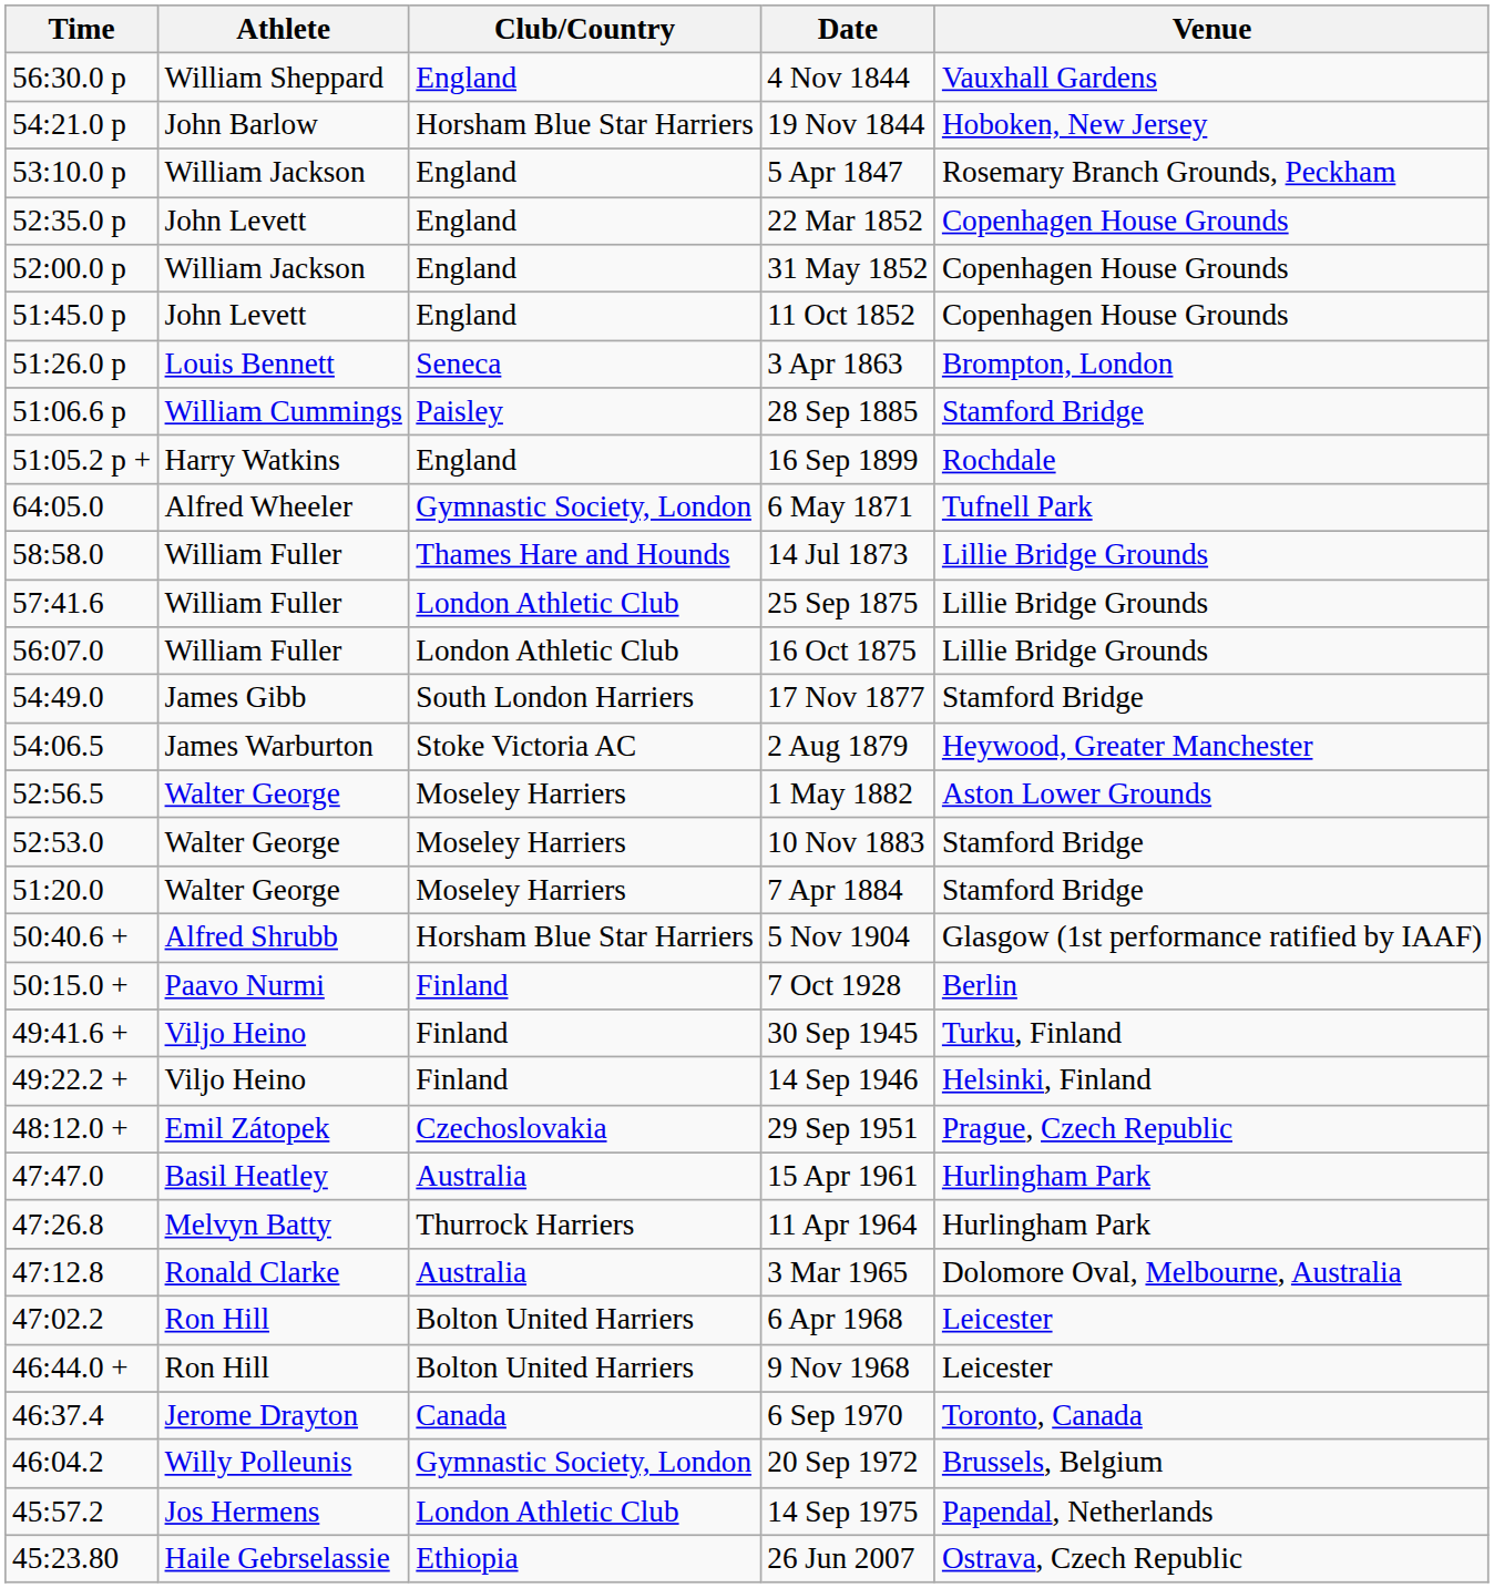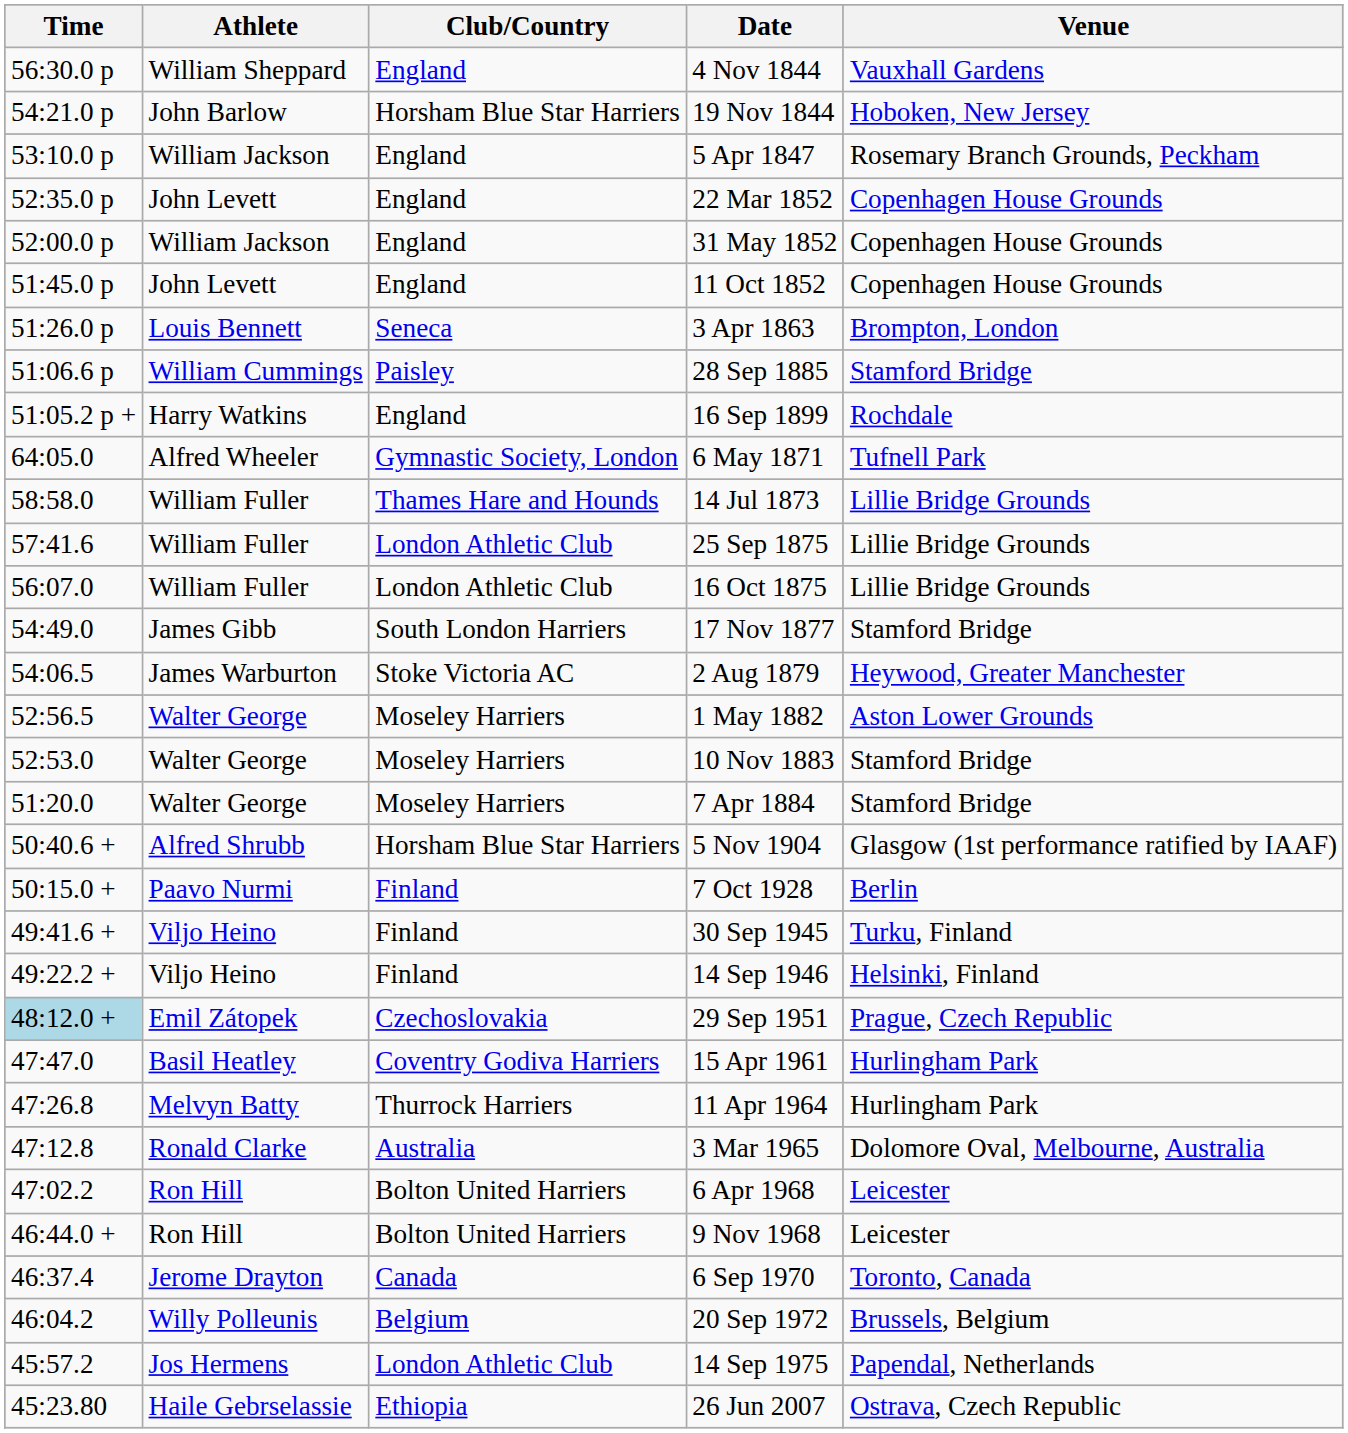 <table class="wikitable">
 <tr>
 <th>Time</th>
 <th>Athlete</th>
 <th>Club/Country</th>
 <th>Date</th>
 <th>Venue</th>
 </tr>
 <tr>
 <td>56:30.0 p</td>
 <td>William Sheppard</td>
 <td><a href='#'>England</a></td>
 <td>4 Nov 1844</td>
 <td><a href='#'>Vauxhall Gardens</a></td>
 </tr>
 <tr>
 <td>54:21.0 p</td>
 <td>John Barlow</td>
 <td>Horsham Blue Star Harriers</td>
 <td>19 Nov 1844</td>
 <td><a href='#'>Hoboken, New Jersey</a></td>
 </tr>
 <tr>
 <td>53:10.0 p</td>
 <td>William Jackson</td>
 <td>England</td>
 <td>5 Apr 1847</td>
 <td>Rosemary Branch Grounds, <a href='#'>Peckham</a></td>
 </tr>
 <tr>
 <td>52:35.0 p </td>
 <td>John Levett</td>
 <td>England</td>
 <td>22 Mar 1852</td>
 <td><a href='#'>Copenhagen House Grounds</a></td>
 </tr>
 <tr>
 <td>52:00.0 p</td>
 <td>William Jackson</td>
 <td>England</td>
 <td>31 May 1852</td>
 <td>Copenhagen House Grounds</td>
 </tr>
 <tr>
 <td>51:45.0 p</td>
 <td>John Levett</td>
 <td>England</td>
 <td>11 Oct 1852</td>
 <td>Copenhagen House Grounds</td>
 </tr>
 <tr>
 <td>51:26.0 p</td>
 <td><a href='#'>Louis Bennett</a></td>
 <td><a href='#'>Seneca</a></td>
 <td>3 Apr 1863</td>
 <td><a href='#'>Brompton, London</a></td>
 </tr>
 <tr>
 <td>51:06.6 p</td>
 <td><a href='#'>William Cummings</a></td>
 <td><a href='#'>Paisley</a></td>
 <td>28 Sep 1885</td>
 <td><a href='#'>Stamford Bridge</a></td>
 </tr>
 <tr>
 <td>51:05.2 p +</td>
 <td>Harry Watkins</td>
 <td>England</td>
 <td>16 Sep 1899</td>
 <td><a href='#'>Rochdale</a></td>
 </tr>
 <tr>
 <td>64:05.0</td>
 <td>Alfred Wheeler</td>
 <td><a href='#'>Gymnastic Society, London</a></td>
 <td>6 May 1871</td>
 <td><a href='#'>Tufnell Park</a></td>
 </tr>
 <tr>
 <td>58:58.0</td>
 <td>William Fuller</td>
 <td><a href='#'>Thames Hare and Hounds</a></td>
 <td>14 Jul 1873</td>
 <td><a href='#'>Lillie Bridge Grounds</a></td>
 </tr>
 <tr>
 <td>57:41.6</td>
 <td>William Fuller</td>
 <td><a href='#'>London Athletic Club</a></td>
 <td>25 Sep 1875</td>
 <td>Lillie Bridge Grounds</td>
 </tr>
 <tr>
 <td>56:07.0</td>
 <td>William Fuller</td>
 <td>London Athletic Club</td>
 <td>16 Oct 1875</td>
 <td>Lillie Bridge Grounds</td>
 </tr>
 <tr>
 <td>54:49.0</td>
 <td>James Gibb</td>
 <td>South London Harriers</td>
 <td>17 Nov 1877</td>
 <td>Stamford Bridge</td>
 </tr>
 <tr>
 <td>54:06.5</td>
 <td>James Warburton</td>
 <td>Stoke Victoria AC</td>
 <td>2 Aug 1879</td>
 <td><a href='#'>Heywood, Greater Manchester</a></td>
 </tr>
 <tr>
 <td>52:56.5</td>
 <td><a href='#'>Walter George</a></td>
 <td>Moseley Harriers</td>
 <td>1 May 1882</td>
 <td><a href='#'>Aston Lower Grounds</a></td>
 </tr>
 <tr>
 <td>52:53.0</td>
 <td>Walter George</td>
 <td>Moseley Harriers</td>
 <td>10 Nov 1883</td>
 <td>Stamford Bridge</td>
 </tr>
 <tr>
 <td>51:20.0</td>
 <td>Walter George</td>
 <td>Moseley Harriers</td>
 <td>7 Apr 1884</td>
 <td>Stamford Bridge</td>
 </tr>
 <tr>
 <td>50:40.6 +</td>
 <td><a href='#'>Alfred Shrubb</a></td>
 <td>Horsham Blue Star Harriers</td>
 <td>5 Nov 1904</td>
 <td>Glasgow (1st performance ratified by IAAF)</td>
 </tr>
 <tr>
 <td>50:15.0 +</td>
 <td><a href='#'>Paavo Nurmi</a></td>
 <td><a href='#'>Finland</a></td>
 <td>7 Oct 1928</td>
 <td><a href='#'>Berlin</a></td>
 </tr>
 <tr>
 <td>49:41.6 +</td>
 <td><a href='#'>Viljo Heino</a></td>
 <td>Finland</td>
 <td>30 Sep 1945</td>
 <td><a href='#'>Turku</a>, Finland</td>
 </tr>
 <tr>
 <td>49:22.2 +</td>
 <td>Viljo Heino</td>
 <td>Finland</td>
 <td>14 Sep 1946</td>
 <td><a href='#'>Helsinki</a>, Finland</td>
 </tr>
 <tr>
-<td>48:12.0 +</td>
+<td style="background: lightblue;">48:12.0 +</td>
 <td><a href='#'>Emil Zátopek</a></td>
 <td><a href='#'>Czechoslovakia</a></td>
 <td>29 Sep 1951</td>
 <td><a href='#'>Prague</a>, <a href='#'>Czech Republic</a></td>
 </tr>
 <tr>
 <td>47:47.0</td>
 <td><a href='#'>Basil Heatley</a></td>
-<td><a href='#'>Australia</a></td>
+<td><a href='#'>Coventry Godiva Harriers</a></td>
 <td>15 Apr 1961</td>
 <td><a href='#'>Hurlingham Park</a></td>
 </tr>
 <tr>
 <td>47:26.8</td>
 <td><a href='#'>Melvyn Batty</a></td>
 <td>Thurrock Harriers</td>
 <td>11 Apr 1964</td>
 <td>Hurlingham Park</td>
 </tr>
 <tr>
 <td>47:12.8</td>
 <td><a href='#'>Ronald Clarke</a></td>
 <td><a href='#'>Australia</a></td>
 <td>3 Mar 1965</td>
 <td>Dolomore Oval, <a href='#'>Melbourne</a>, <a href='#'>Australia</a></td>
 </tr>
 <tr>
 <td>47:02.2</td>
 <td><a href='#'>Ron Hill</a></td>
 <td>Bolton United Harriers</td>
 <td>6 Apr 1968</td>
 <td><a href='#'>Leicester</a></td>
 </tr>
 <tr>
 <td>46:44.0 +</td>
 <td>Ron Hill</td>
 <td>Bolton United Harriers</td>
 <td>9 Nov 1968</td>
 <td>Leicester</td>
 </tr>
 <tr>
 <td>46:37.4</td>
 <td><a href='#'>Jerome Drayton</a></td>
 <td><a href='#'>Canada</a></td>
 <td>6 Sep 1970</td>
 <td><a href='#'>Toronto</a>, <a href='#'>Canada</a></td>
 </tr>
 <tr>
 <td>46:04.2</td>
 <td><a href='#'>Willy Polleunis</a></td>
-<td><a href='#'>Gymnastic Society, London</a></td>
+<td><a href='#'>Belgium</a></td>
 <td>20 Sep 1972</td>
 <td><a href='#'>Brussels</a>, Belgium</td>
 </tr>
 <tr>
 <td>45:57.2</td>
 <td><a href='#'>Jos Hermens</a></td>
 <td><a href='#'>London Athletic Club</a></td>
 <td>14 Sep 1975</td>
 <td><a href='#'>Papendal</a>, Netherlands</td>
 </tr>
 <tr>
 <td>45:23.80</td>
 <td><a href='#'>Haile Gebrselassie</a></td>
 <td><a href='#'>Ethiopia</a></td>
 <td>26 Jun 2007</td>
 <td><a href='#'>Ostrava</a>, Czech Republic</td>
 </tr>
 </table>
